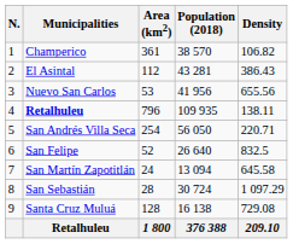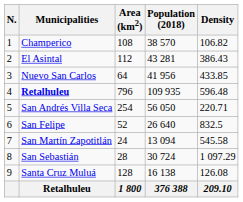 <table class="wikitable sortable">
 <tr>
 <th>N.</th>
 <th>Municipalities</th>
 <th>Area<br>(km<sup>2</sup>)</th>
 <th>Population<br>(2018)</th>
 <th>Density</th>
 </tr>
 <tr>
 <td>1</td>
 <td><a href='#'>Champerico</a></td>
-<td>361</td>
+<td>108</td>
 <td>38 570</td>
 <td>106.82</td>
 </tr>
 <tr>
 <td>2</td>
 <td><a href='#'>El Asintal</a></td>
 <td>112</td>
 <td>43 281</td>
 <td>386.43</td>
 </tr>
 <tr>
 <td>3</td>
 <td><a href='#'>Nuevo San Carlos</a></td>
-<td>53</td>
+<td>64</td>
 <td>41 956</td>
-<td>655.56</td>
+<td>433.85</td>
 </tr>
 <tr>
 <td>4</td>
 <td><strong><a href='#'>Retalhuleu</a></strong></td>
 <td>796</td>
 <td>109 935</td>
-<td>138.11</td>
+<td>596.48</td>
 </tr>
 <tr>
 <td>5</td>
 <td><a href='#'>San Andrés Villa Seca</a></td>
 <td>254</td>
 <td>56 050</td>
 <td>220.71</td>
 </tr>
 <tr>
 <td>6</td>
 <td><a href='#'>San Felipe</a></td>
 <td>52</td>
 <td>26 640</td>
 <td>832.5</td>
 </tr>
 <tr>
 <td>7</td>
 <td><a href='#'>San Martín Zapotitlán</a></td>
 <td>24</td>
 <td>13 094</td>
-<td>645.58</td>
+<td>545.58</td>
 </tr>
 <tr>
 <td>8</td>
 <td><a href='#'>San Sebastián</a></td>
 <td>28</td>
 <td>30 724</td>
 <td>1 097.29</td>
 </tr>
 <tr>
 <td>9</td>
 <td><a href='#'>Santa Cruz Muluá</a></td>
 <td>128</td>
 <td>16 138</td>
-<td>729.08</td>
+<td>126.08</td>
 </tr>
 <tr>
 <th></th>
 <th>Retalhuleu</th>
 <th><em>1 800</em></th>
 <th><em>376 388</em></th>
 <th><em>209.10</em></th>
 </tr>
 </table>
